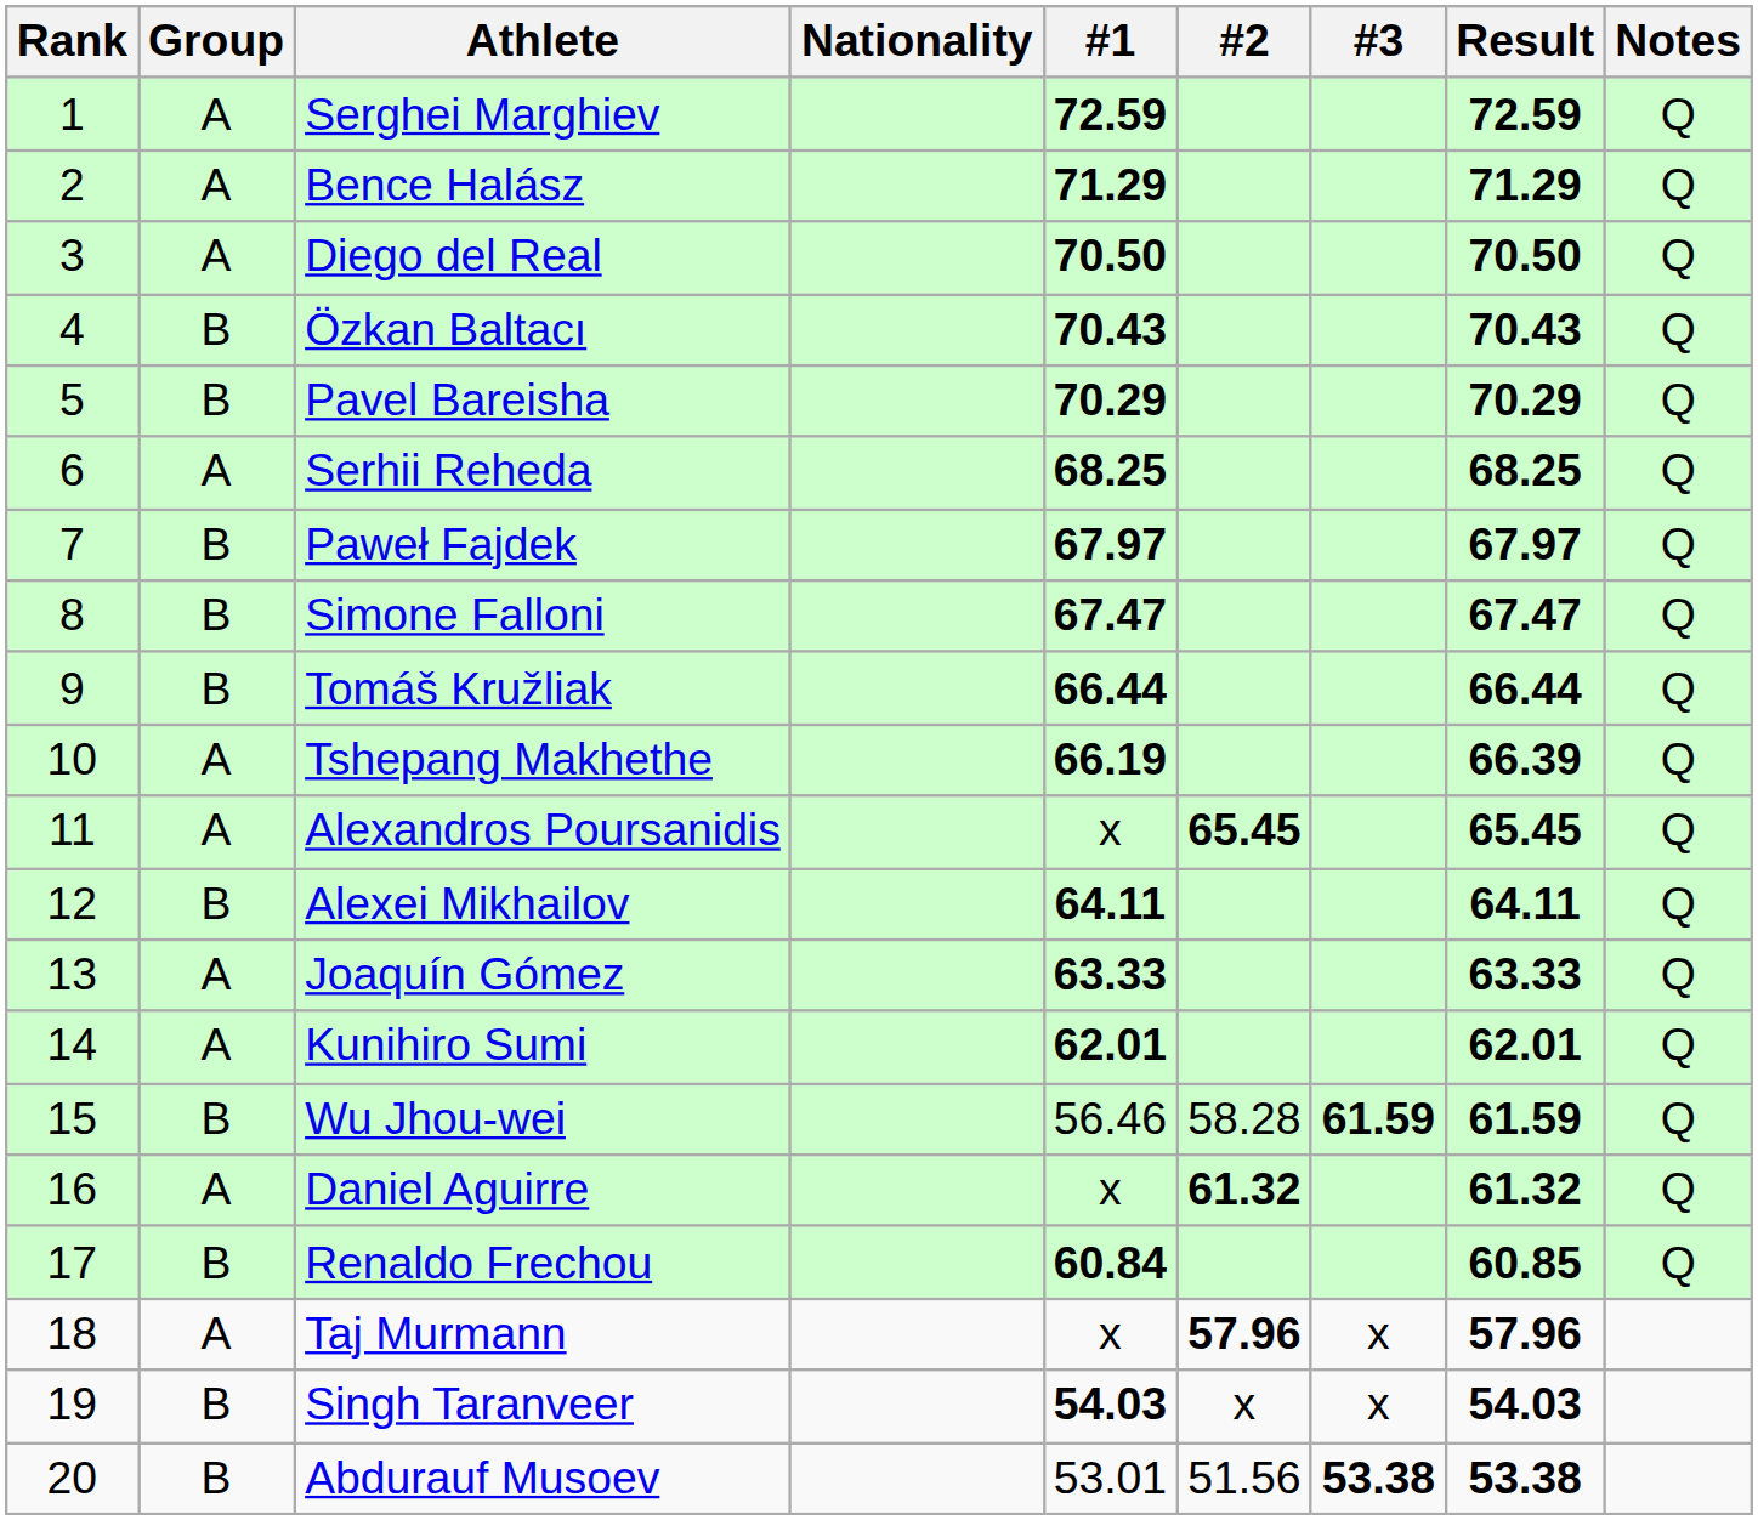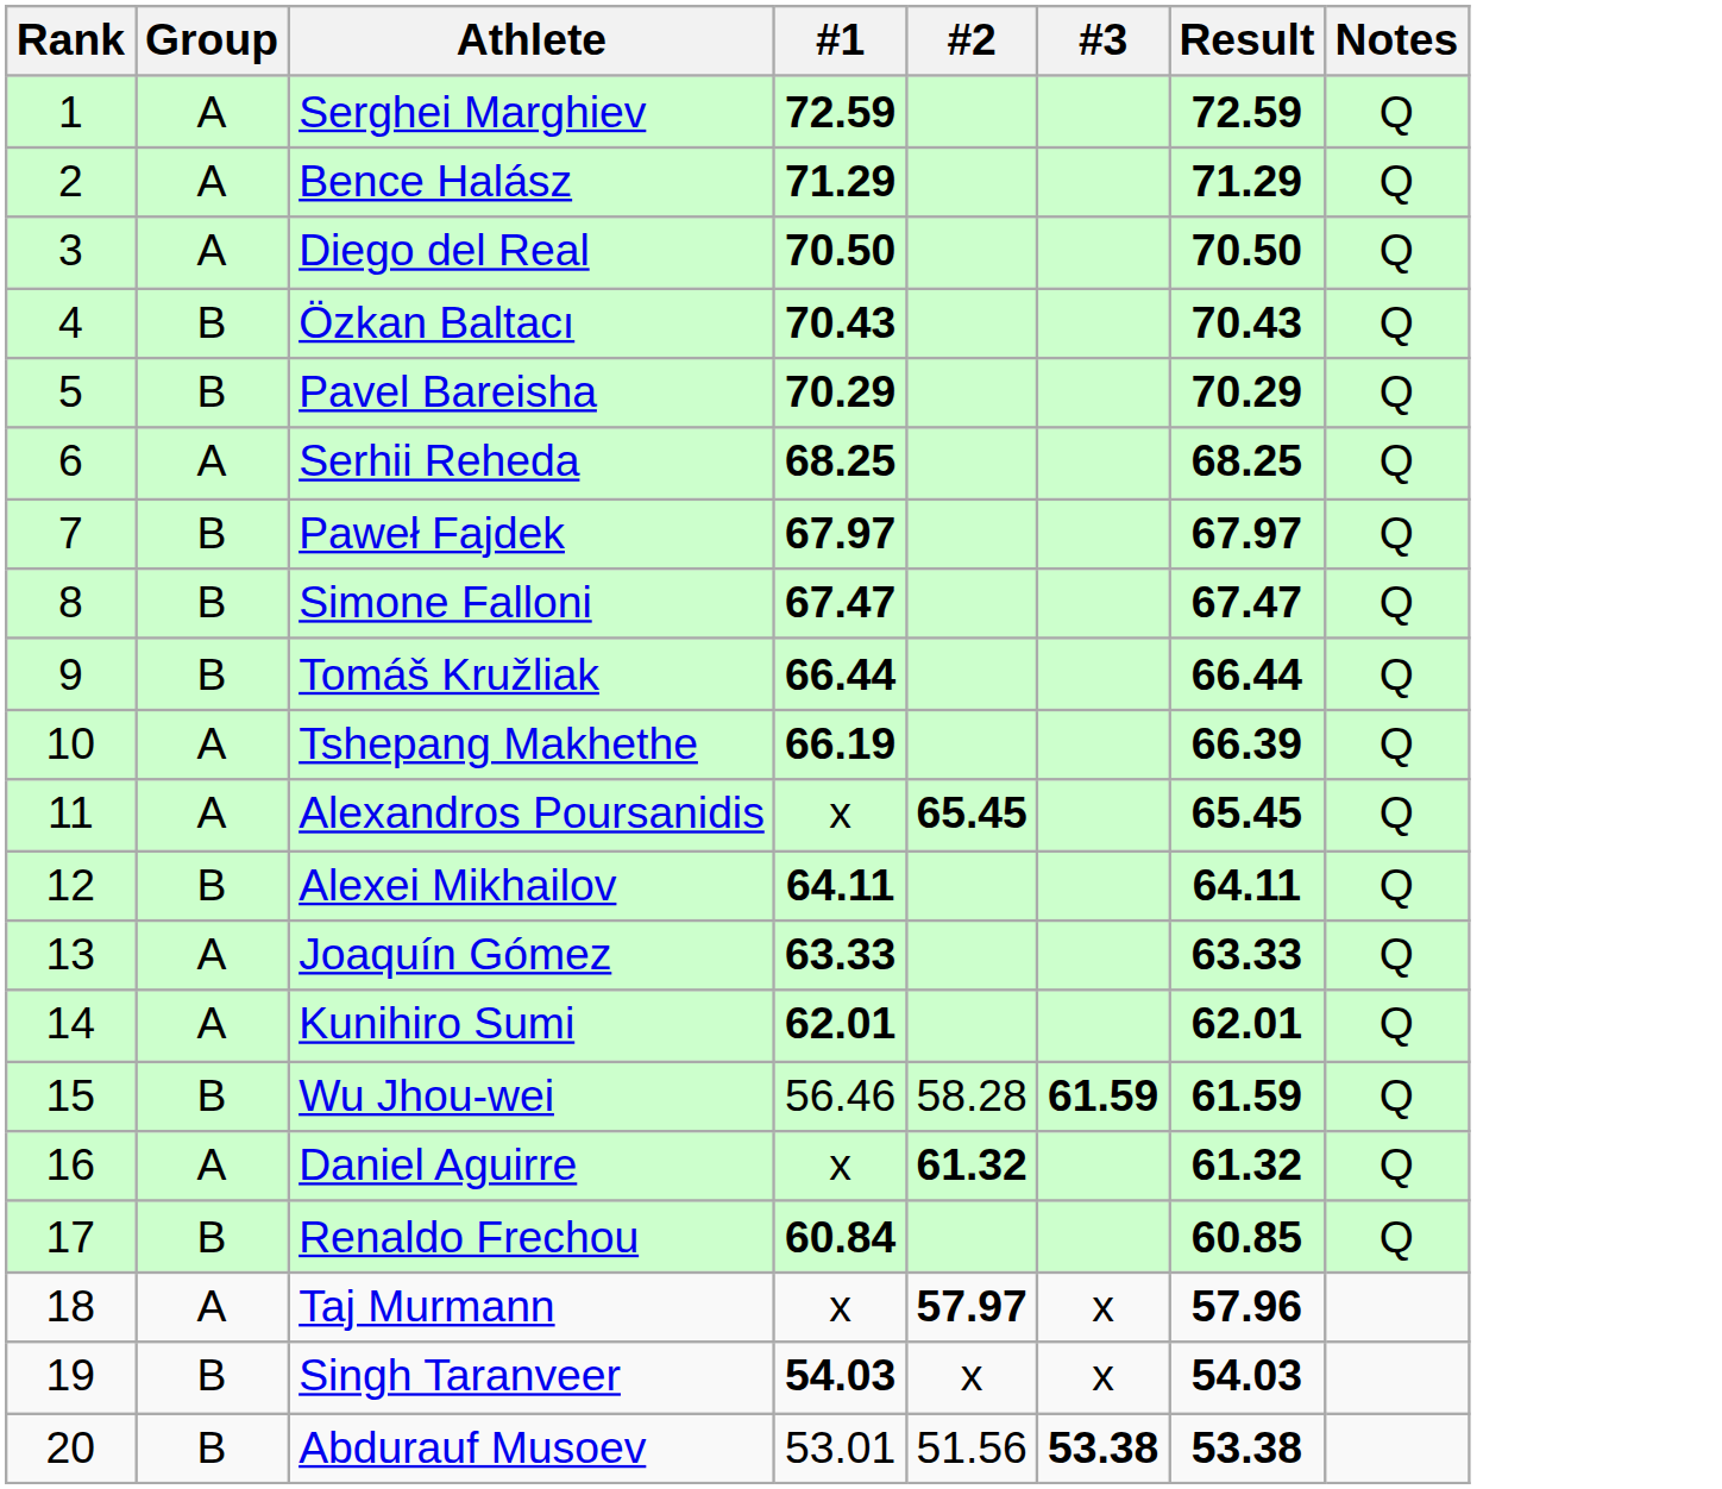 <table class="wikitable sortable" style="text-align:center">
 <tr>
 <th>Rank</th>
 <th>Group</th>
 <th>Athlete</th>
-<th>Nationality</th>
 <th>#1</th>
 <th>#2</th>
 <th>#3</th>
 <th>Result</th>
 <th>Notes</th>
 </tr>
 <tr bgcolor=ccffcc>
 <td>1</td>
 <td>A</td>
 <td align="left"><a href='#'>Serghei Marghiev</a></td>
-<td align=left></td>
 <td><strong>72.59</strong></td>
 <td></td>
 <td></td>
 <td><strong>72.59</strong></td>
 <td>Q</td>
 </tr>
 <tr bgcolor=ccffcc>
 <td>2</td>
 <td>A</td>
 <td align="left"><a href='#'>Bence Halász</a></td>
-<td align=left></td>
 <td><strong>71.29</strong></td>
 <td></td>
 <td></td>
 <td><strong>71.29</strong></td>
 <td>Q</td>
 </tr>
 <tr bgcolor=ccffcc>
 <td>3</td>
 <td>A</td>
 <td align="left"><a href='#'>Diego del Real</a></td>
-<td align=left></td>
 <td><strong>70.50</strong></td>
 <td></td>
 <td></td>
 <td><strong>70.50</strong></td>
 <td>Q</td>
 </tr>
 <tr bgcolor=ccffcc>
 <td>4</td>
 <td>B</td>
 <td align="left"><a href='#'>Özkan Baltacı</a></td>
-<td align=left></td>
 <td><strong>70.43</strong></td>
 <td></td>
 <td></td>
 <td><strong>70.43</strong></td>
 <td>Q</td>
 </tr>
 <tr bgcolor=ccffcc>
 <td>5</td>
 <td>B</td>
 <td align="left"><a href='#'>Pavel Bareisha</a></td>
-<td align=left></td>
 <td><strong>70.29</strong></td>
 <td></td>
 <td></td>
 <td><strong>70.29</strong></td>
 <td>Q</td>
 </tr>
 <tr bgcolor=ccffcc>
 <td>6</td>
 <td>A</td>
 <td align="left"><a href='#'>Serhii Reheda</a></td>
-<td align=left></td>
 <td><strong>68.25</strong></td>
 <td></td>
 <td></td>
 <td><strong>68.25</strong></td>
 <td>Q</td>
 </tr>
 <tr bgcolor=ccffcc>
 <td>7</td>
 <td>B</td>
 <td align="left"><a href='#'>Paweł Fajdek</a></td>
-<td align=left></td>
 <td><strong>67.97</strong></td>
 <td></td>
 <td></td>
 <td><strong>67.97</strong></td>
 <td>Q</td>
 </tr>
 <tr bgcolor=ccffcc>
 <td>8</td>
 <td>B</td>
 <td align="left"><a href='#'>Simone Falloni</a></td>
-<td align=left></td>
 <td><strong>67.47</strong></td>
 <td></td>
 <td></td>
 <td><strong>67.47</strong></td>
 <td>Q</td>
 </tr>
 <tr bgcolor=ccffcc>
 <td>9</td>
 <td>B</td>
 <td align="left"><a href='#'>Tomáš Kružliak</a></td>
-<td align=left></td>
 <td><strong>66.44</strong></td>
 <td></td>
 <td></td>
 <td><strong>66.44</strong></td>
 <td>Q</td>
 </tr>
 <tr bgcolor=ccffcc>
 <td>10</td>
 <td>A</td>
 <td align="left"><a href='#'>Tshepang Makhethe</a></td>
-<td align=left></td>
 <td><strong>66.19</strong></td>
 <td></td>
 <td></td>
 <td><strong>66.39</strong></td>
 <td>Q</td>
 </tr>
 <tr bgcolor=ccffcc>
 <td>11</td>
 <td>A</td>
 <td align="left"><a href='#'>Alexandros Poursanidis</a></td>
-<td align=left></td>
 <td>x</td>
 <td><strong>65.45</strong></td>
 <td></td>
 <td><strong>65.45</strong></td>
 <td>Q</td>
 </tr>
 <tr bgcolor=ccffcc>
 <td>12</td>
 <td>B</td>
 <td align="left"><a href='#'>Alexei Mikhailov</a></td>
-<td align=left></td>
 <td><strong>64.11</strong></td>
 <td></td>
 <td></td>
 <td><strong>64.11</strong></td>
 <td>Q</td>
 </tr>
 <tr bgcolor=ccffcc>
 <td>13</td>
 <td>A</td>
 <td align="left"><a href='#'>Joaquín Gómez</a></td>
-<td align=left></td>
 <td><strong>63.33</strong></td>
 <td></td>
 <td></td>
 <td><strong>63.33</strong></td>
 <td>Q</td>
 </tr>
 <tr bgcolor=ccffcc>
 <td>14</td>
 <td>A</td>
 <td align="left"><a href='#'>Kunihiro Sumi</a></td>
-<td align=left></td>
 <td><strong>62.01</strong></td>
 <td></td>
 <td></td>
 <td><strong>62.01</strong></td>
 <td>Q</td>
 </tr>
 <tr bgcolor=ccffcc>
 <td>15</td>
 <td>B</td>
 <td align="left"><a href='#'>Wu Jhou-wei</a></td>
-<td align=left></td>
 <td>56.46</td>
 <td>58.28</td>
 <td><strong>61.59</strong></td>
 <td><strong>61.59</strong></td>
 <td>Q</td>
 </tr>
 <tr bgcolor=ccffcc>
 <td>16</td>
 <td>A</td>
 <td align="left"><a href='#'>Daniel Aguirre</a></td>
-<td align=left></td>
 <td>x</td>
 <td><strong>61.32</strong></td>
 <td></td>
 <td><strong>61.32</strong></td>
 <td>Q</td>
 </tr>
 <tr bgcolor=ccffcc>
 <td>17</td>
 <td>B</td>
 <td align="left"><a href='#'>Renaldo Frechou</a></td>
-<td align=left></td>
 <td><strong>60.84</strong></td>
 <td></td>
 <td></td>
 <td><strong>60.85</strong></td>
 <td>Q</td>
 </tr>
 <tr>
 <td>18</td>
 <td>A</td>
 <td align="left"><a href='#'>Taj Murmann</a></td>
-<td align=left></td>
 <td>x</td>
-<td><strong>57.96</strong></td>
+<td><strong>57.97</strong></td>
 <td>x</td>
 <td><strong>57.96</strong></td>
 <td></td>
 </tr>
 <tr>
 <td>19</td>
 <td>B</td>
 <td align="left"><a href='#'>Singh Taranveer</a></td>
-<td align=left></td>
 <td><strong>54.03</strong></td>
 <td>x</td>
 <td>x</td>
 <td><strong>54.03</strong></td>
 <td></td>
 </tr>
 <tr>
 <td>20</td>
 <td>B</td>
 <td align="left"><a href='#'>Abdurauf Musoev</a></td>
-<td align=left></td>
 <td>53.01</td>
 <td>51.56</td>
 <td><strong>53.38</strong></td>
 <td><strong>53.38</strong></td>
 <td></td>
 </tr>
 </table>
